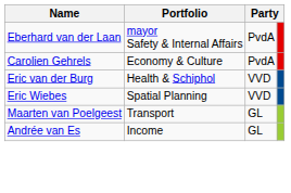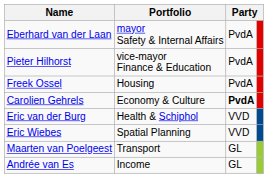 <table class="wikitable">
 <tr>
 <th>Name</th>
 <th>Portfolio</th>
 <th colspan="2">Party</th>
 </tr>
 <tr>
 <td><a href='#'>Eberhard van der Laan</a></td>
 <td><a href='#'>mayor</a><br>Safety & Internal Affairs</td>
 <td>PvdA</td>
 <td style="width: 3px; background-color: #E50000;"></td>
 </tr>
 <tr>
+<td><a href='#'>Pieter Hilhorst</a></td>
+<td>vice-mayor<br>Finance & Education</td>
+<td>PvdA</td>
+<td style="width: 3px; background-color: #E50000;"></td>
+</tr>
+<tr>
+<td><a href='#'>Freek Ossel</a></td>
+<td>Housing</td>
+<td>PvdA</td>
+<td style="width: 3px; background-color: #E50000;"></td>
+</tr>
+<tr>
 <td><a href='#'>Carolien Gehrels</a></td>
 <td>Economy & Culture</td>
-<td>PvdA</td>
+<td><strong>PvdA</strong></td>
 <td style="width: 3px; background-color: #E50000;"></td>
 </tr>
 <tr>
 <td><a href='#'>Eric van der Burg</a></td>
 <td>Health & <a href='#'>Schiphol</a></td>
 <td>VVD</td>
 <td style="width: 3px; background-color: #004A90;"></td>
 </tr>
 <tr>
 <td><a href='#'>Eric Wiebes</a></td>
 <td>Spatial Planning</td>
 <td>VVD</td>
 <td style="width: 3px; background-color: #004A90;"></td>
 </tr>
 <tr>
 <td><a href='#'>Maarten van Poelgeest</a></td>
 <td>Transport</td>
 <td>GL</td>
 <td style="width: 3px; background-color: #99CC33;"></td>
 </tr>
 <tr>
 <td><a href='#'>Andrée van Es</a></td>
 <td>Income</td>
 <td>GL</td>
 <td style="width: 3px; background-color: #99CC33;"></td>
 </tr>
 </table>
